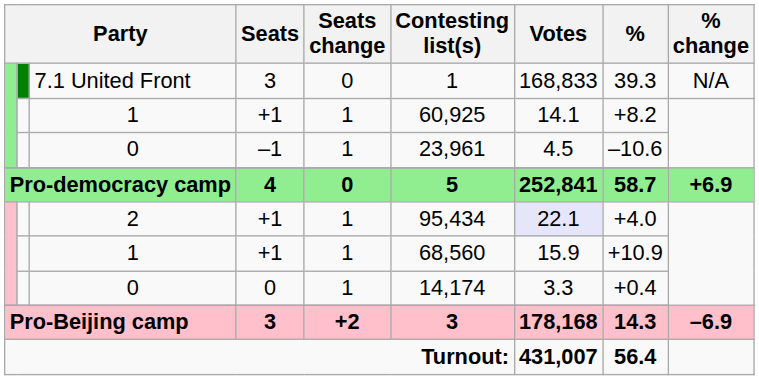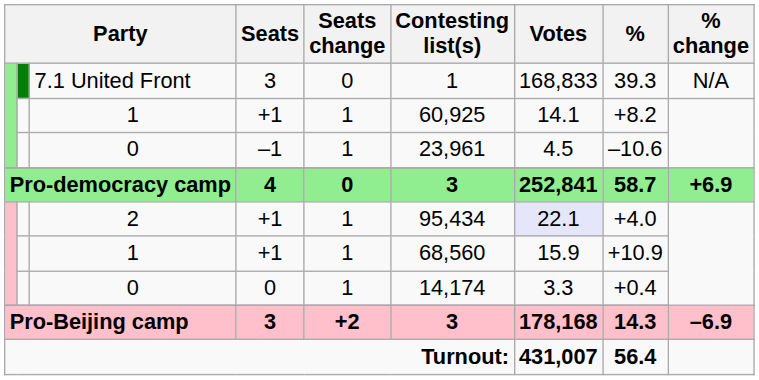 <table class="wikitable">
 <tr>
 <th colspan="3" rowspan="1" align="center">Party</th>
 <th align="center">Seats</th>
 <th align="center">Seats<br>change</th>
 <th align="center">Contesting<br>list(s)</th>
 <th align="center">Votes</th>
 <th align="center">%</th>
 <th align="center">%<br>change</th>
 </tr>
 <tr>
 <td bgcolor="LightGreen" rowspan="3"></td>
 <td bgcolor="Green"></td>
 <td align=left>7.1 United Front</td>
 <td align="center">3</td>
 <td align="center">0</td>
 <td align="center">1</td>
 <td align="center">168,833</td>
 <td align="center">39.3</td>
 <td align="center">N/A</td>
 </tr>
 <tr>
 <td></td>
 <td align="center">1</td>
 <td align="center">+1</td>
 <td align="center">1</td>
 <td align="center">60,925</td>
 <td align="center">14.1</td>
 <td align="center">+8.2</td>
 </tr>
 <tr>
 <td></td>
 <td align="center">0</td>
 <td align="center">–1</td>
 <td align="center">1</td>
 <td align="center">23,961</td>
 <td align="center">4.5</td>
 <td align="center">–10.6</td>
 </tr>
 <tr>
 </tr>
 <tr bgcolor="LightGreen">
 <td colspan=3><strong>Pro-democracy camp</strong></td>
 <td align="center"><strong>4</strong></td>
 <td align="center"><strong>0</strong></td>
-<td align="center"><strong>5</strong></td>
+<td align="center"><strong>3</strong></td>
 <td align="center"><strong>252,841</strong></td>
 <td align="center"><strong>58.7</strong></td>
 <td align="center"><strong>+6.9</strong></td>
 </tr>
 <tr>
 <td bgcolor="Pink" rowspan="3"></td>
 <td></td>
 <td align="center">2</td>
 <td align="center">+1</td>
 <td align="center">1</td>
 <td align="center">95,434</td>
 <td align="center" style="background: lavender;">22.1</td>
 <td align="center">+4.0</td>
 </tr>
 <tr>
 <td></td>
 <td align="center">1</td>
 <td align="center">+1</td>
 <td align="center">1</td>
 <td align="center">68,560</td>
 <td align="center">15.9</td>
 <td align="center">+10.9</td>
 </tr>
 <tr>
 <td></td>
 <td align="center">0</td>
 <td align="center">0</td>
 <td align="center">1</td>
 <td align="center">14,174</td>
 <td align="center">3.3</td>
 <td align="center">+0.4</td>
 </tr>
 <tr>
 </tr>
 <tr bgcolor="Pink">
 <td colspan=3><strong>Pro-Beijing camp</strong></td>
 <td align="center"><strong>3</strong></td>
 <td align="center"><strong>+2</strong></td>
 <td align="center"><strong>3</strong></td>
 <td align="center"><strong>178,168</strong></td>
 <td align="center"><strong>14.3</strong></td>
 <td align="center"><strong>–6.9</strong></td>
 </tr>
 <tr>
 <td colspan="6" rowspan="1" align="right"><strong>Turnout:</strong></td>
 <td align="center"><strong>431,007</strong></td>
 <td align="center"><strong>56.4</strong></td>
 <td align="center"></td>
 </tr>
 </table>
